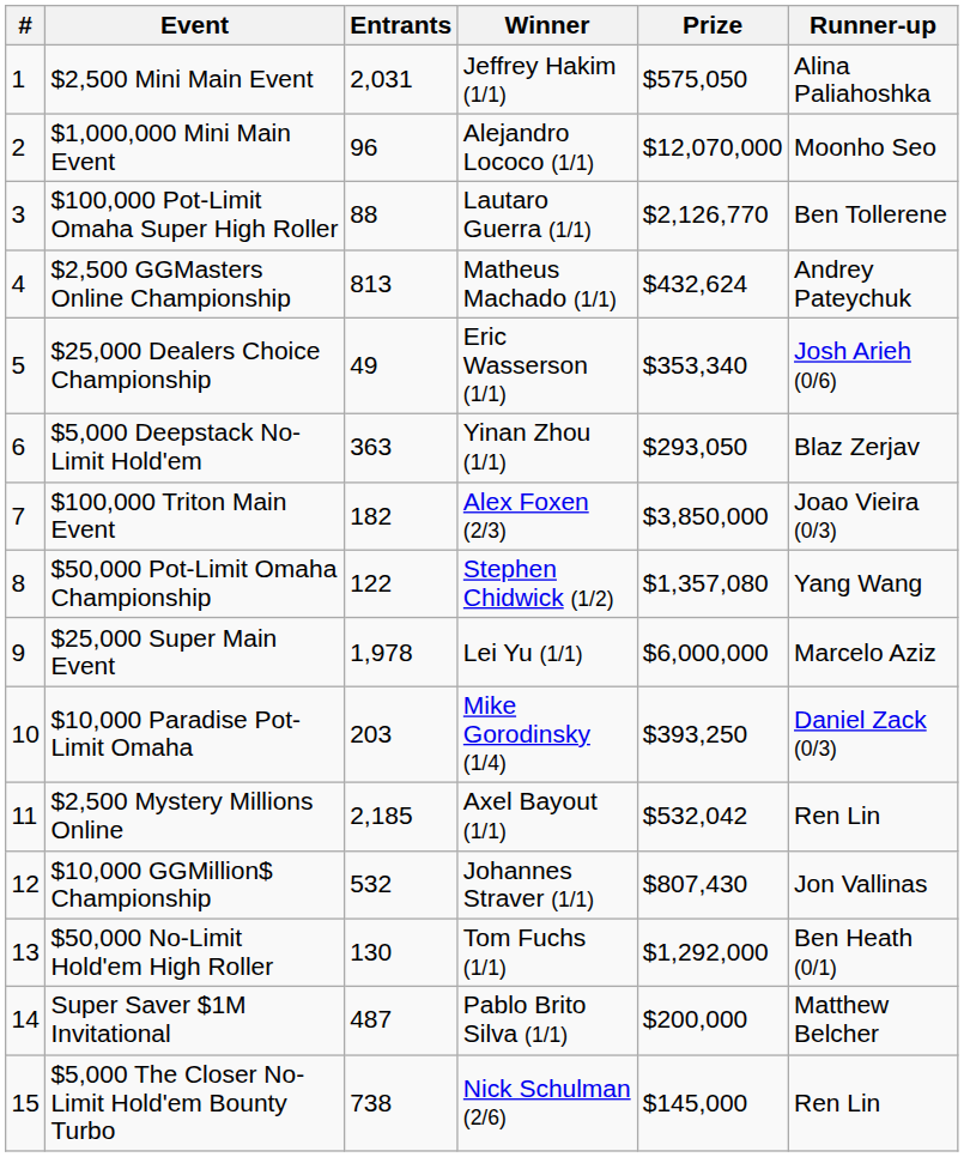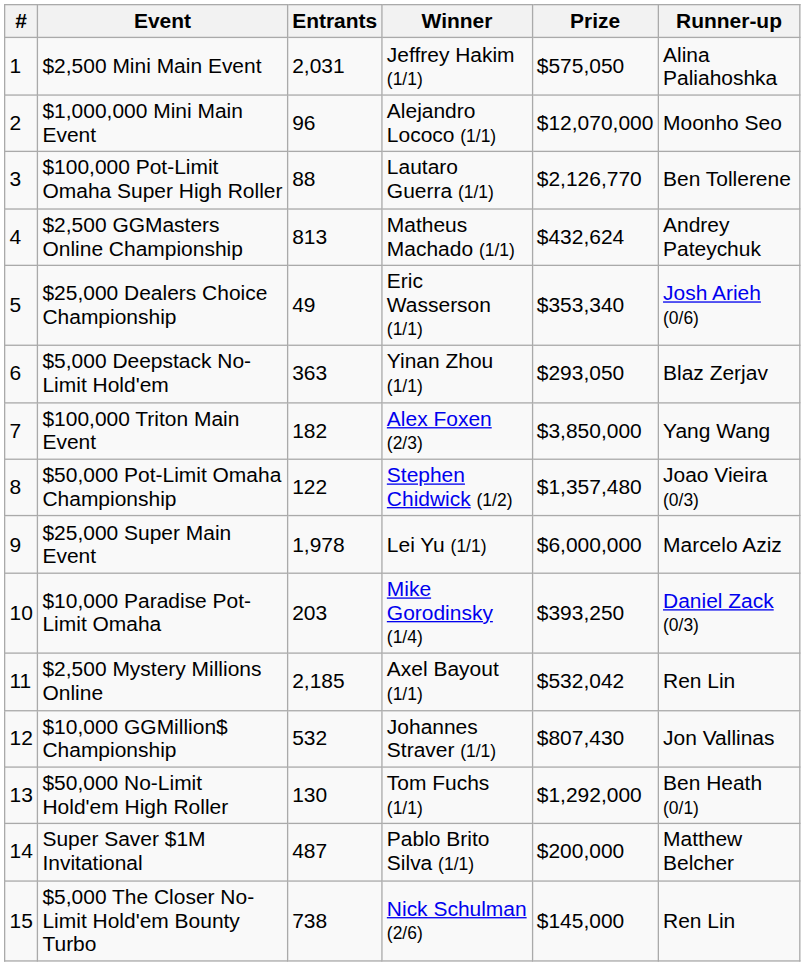 <table class="wikitable sortable">
 <tr>
 <th bgcolor="#FFEBAD">#</th>
 <th bgcolor="#FFEBAD">Event</th>
 <th bgcolor="#FFEBAD">Entrants</th>
 <th bgcolor="#FFEBAD">Winner</th>
 <th bgcolor="#FFEBAD">Prize</th>
 <th bgcolor="#FFEBAD">Runner-up</th>
 </tr>
 <tr>
 <td>1</td>
 <td>$2,500 Mini Main Event</td>
 <td>2,031</td>
 <td> Jeffrey Hakim <small>(1/1)</small></td>
 <td>$575,050</td>
 <td> Alina Paliahoshka</td>
 </tr>
 <tr>
 <td>2</td>
 <td>$1,000,000 Mini Main Event</td>
 <td>96</td>
 <td> Alejandro Lococo <small>(1/1)</small></td>
 <td>$12,070,000</td>
 <td> Moonho Seo</td>
 </tr>
 <tr>
 <td>3</td>
 <td>$100,000 Pot-Limit Omaha Super High Roller</td>
 <td>88</td>
 <td> Lautaro Guerra <small>(1/1)</small></td>
 <td>$2,126,770</td>
 <td> Ben Tollerene</td>
 </tr>
 <tr>
 <td>4</td>
 <td>$2,500 GGMasters Online Championship</td>
 <td>813</td>
 <td> Matheus Machado <small>(1/1)</small></td>
 <td>$432,624</td>
 <td> Andrey Pateychuk</td>
 </tr>
 <tr>
 <td>5</td>
 <td>$25,000 Dealers Choice Championship</td>
 <td>49</td>
 <td> Eric Wasserson <small>(1/1)</small></td>
 <td>$353,340</td>
 <td> <a href='#'>Josh Arieh</a> <small>(0/6)</small></td>
 </tr>
 <tr>
 <td>6</td>
 <td>$5,000 Deepstack No-Limit Hold'em</td>
 <td>363</td>
 <td> Yinan Zhou <small>(1/1)</small></td>
 <td>$293,050</td>
 <td> Blaz Zerjav</td>
 </tr>
 <tr>
 <td>7</td>
 <td>$100,000 Triton Main Event</td>
 <td>182</td>
 <td> <a href='#'>Alex Foxen</a> <small>(2/3)</small></td>
 <td>$3,850,000</td>
-<td> Joao Vieira <small>(0/3)</small></td>
+<td> Yang Wang</td>
 </tr>
 <tr>
 <td>8</td>
 <td>$50,000 Pot-Limit Omaha Championship</td>
 <td>122</td>
 <td> <a href='#'>Stephen Chidwick</a> <small>(1/2)</small></td>
-<td>$1,357,080</td>
-<td> Yang Wang</td>
+<td>$1,357,480</td>
+<td> Joao Vieira <small>(0/3)</small></td>
 </tr>
 <tr>
 <td>9</td>
 <td>$25,000 Super Main Event</td>
 <td>1,978</td>
 <td> Lei Yu <small>(1/1)</small></td>
 <td>$6,000,000</td>
 <td> Marcelo Aziz</td>
 </tr>
 <tr>
 <td>10</td>
 <td>$10,000 Paradise Pot-Limit Omaha</td>
 <td>203</td>
 <td> <a href='#'>Mike Gorodinsky</a> <small>(1/4)</small></td>
 <td>$393,250</td>
 <td> <a href='#'>Daniel Zack</a> <small>(0/3)</small></td>
 </tr>
 <tr>
 <td>11</td>
 <td>$2,500 Mystery Millions Online</td>
 <td>2,185</td>
 <td> Axel Bayout <small>(1/1)</small></td>
 <td>$532,042</td>
 <td> Ren Lin</td>
 </tr>
 <tr>
 <td>12</td>
 <td>$10,000 GGMillion$ Championship</td>
 <td>532</td>
 <td> Johannes Straver <small>(1/1)</small></td>
 <td>$807,430</td>
 <td> Jon Vallinas</td>
 </tr>
 <tr>
 <td>13</td>
 <td>$50,000 No-Limit Hold'em High Roller</td>
 <td>130</td>
 <td> Tom Fuchs <small>(1/1)</small></td>
 <td>$1,292,000</td>
 <td> Ben Heath <small>(0/1)</small></td>
 </tr>
 <tr>
 <td>14</td>
 <td>Super Saver $1M Invitational</td>
 <td>487</td>
 <td> Pablo Brito Silva <small>(1/1)</small></td>
 <td>$200,000</td>
 <td> Matthew Belcher</td>
 </tr>
 <tr>
 <td>15</td>
 <td>$5,000 The Closer No-Limit Hold'em Bounty Turbo</td>
 <td>738</td>
 <td> <a href='#'>Nick Schulman</a> <small>(2/6)</small></td>
 <td>$145,000</td>
 <td> Ren Lin</td>
 </tr>
 </table>
